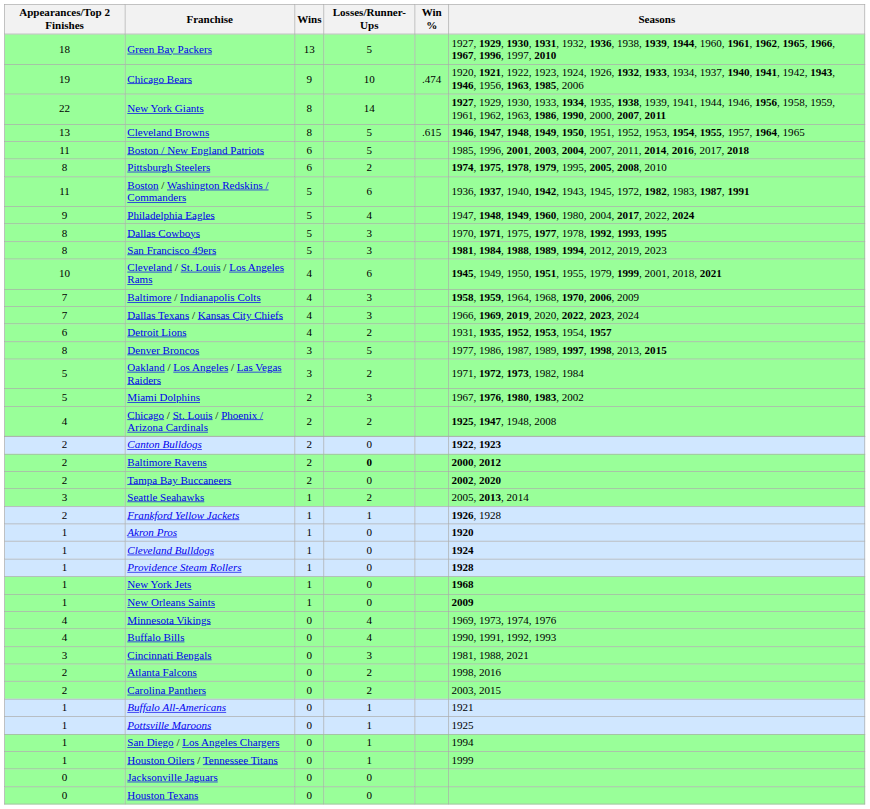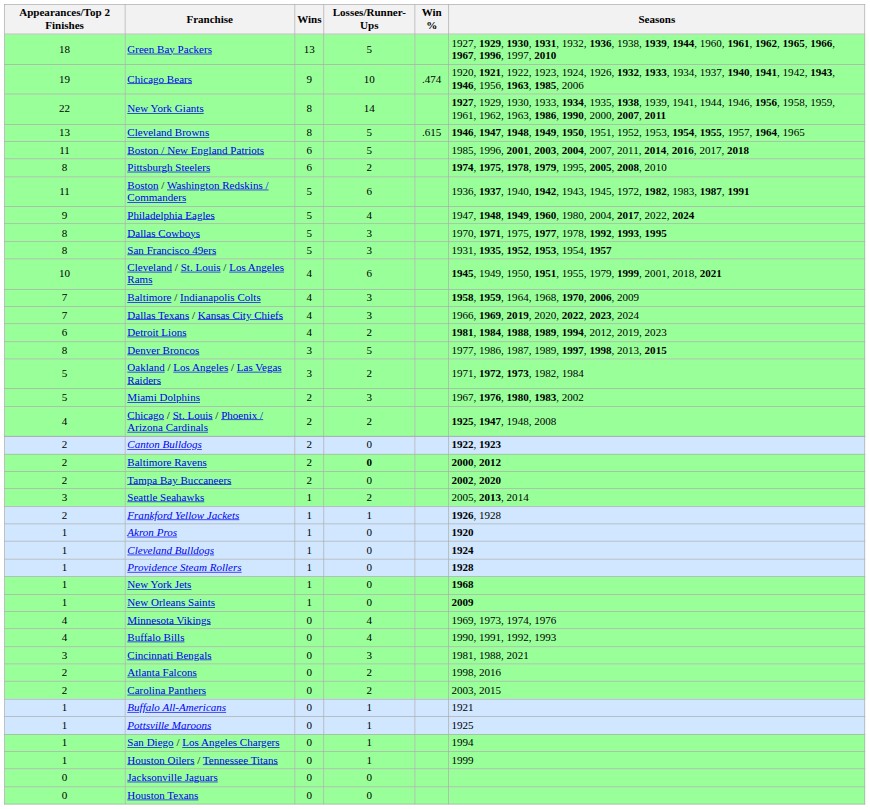 <table class="wikitable sortable" style="text-align: left;">
 <tr>
 <th>Appearances/Top 2 Finishes</th>
 <th>Franchise</th>
 <th>Wins</th>
 <th>Losses/Runner-Ups</th>
 <th>Win %</th>
 <th>Seasons</th>
 </tr>
 <tr style="background:#9f9;">
 <td style="text-align: center;">18</td>
 <td style="text-align: left;"><a href='#'>Green Bay Packers</a></td>
 <td style="text-align: center;">13</td>
 <td style="text-align: center;">5</td>
 <td style="text-align: center;"></td>
 <td>1927, <strong>1929</strong>, <strong>1930</strong>, <strong>1931</strong>, 1932, <strong>1936</strong>, 1938, <strong>1939</strong>, <strong>1944</strong>, 1960, <strong>1961</strong>, <strong>1962</strong>, <strong>1965</strong>, <strong>1966</strong>, <strong>1967</strong>, <strong>1996</strong>, 1997, <strong>2010</strong></td>
 </tr>
 <tr style="background:#9f9;">
 <td style="text-align: center;">19</td>
 <td style="text-align: left;"><a href='#'>Chicago Bears</a></td>
 <td style="text-align: center;">9</td>
 <td style="text-align: center;">10</td>
 <td style="text-align: center;">.474</td>
 <td>1920, <strong>1921</strong>, 1922, 1923, 1924, 1926, <strong>1932</strong>, <strong>1933</strong>, 1934, 1937, <strong>1940</strong>, <strong>1941</strong>, 1942, <strong>1943</strong>, <strong>1946</strong>, 1956, <strong>1963</strong>, <strong>1985</strong>, 2006</td>
 </tr>
 <tr style="background:#9f9;">
 <td style="text-align: center;">22</td>
 <td style="text-align: left;"><a href='#'>New York Giants</a></td>
 <td style="text-align: center;">8</td>
 <td style="text-align: center;">14</td>
 <td style="text-align: center;"></td>
 <td><strong>1927</strong>, 1929, 1930, 1933, <strong>1934</strong>, 1935, <strong>1938</strong>, 1939, 1941, 1944, 1946, <strong>1956</strong>,  1958, 1959, 1961, 1962, 1963, <strong>1986</strong>, <strong>1990</strong>, 2000, <strong>2007</strong>, <strong>2011</strong></td>
 </tr>
 <tr style="background:#9f9;">
 <td style="text-align: center;">13</td>
 <td style="text-align: left;"><a href='#'>Cleveland Browns</a></td>
 <td style="text-align: center;">8</td>
 <td style="text-align: center;">5</td>
 <td style="text-align: center;">.615</td>
 <td><strong>1946</strong>, <strong>1947</strong>, <strong>1948</strong>, <strong>1949</strong>, <strong>1950</strong>, 1951, 1952, 1953, <strong>1954</strong>, <strong>1955</strong>, 1957, <strong>1964</strong>, 1965</td>
 </tr>
 <tr style="background:#9f9;">
 <td style="text-align: center;">11</td>
 <td style="text-align: left;"><a href='#'>Boston / New England Patriots</a></td>
 <td style="text-align: center;">6</td>
 <td style="text-align: center;">5</td>
 <td style="text-align: center;"></td>
 <td>1985, 1996, <strong>2001</strong>, <strong>2003</strong>, <strong>2004</strong>, 2007, 2011, <strong>2014</strong>, <strong>2016</strong>, 2017, <strong>2018</strong></td>
 </tr>
 <tr style="background:#9f9;">
 <td style="text-align: center;">8</td>
 <td style="text-align: left;"><a href='#'>Pittsburgh Steelers</a></td>
 <td style="text-align: center;">6</td>
 <td style="text-align: center;">2</td>
 <td style="text-align: center;"></td>
 <td><strong>1974</strong>, <strong>1975</strong>, <strong>1978</strong>, <strong>1979</strong>, 1995, <strong>2005</strong>, <strong>2008</strong>, 2010</td>
 </tr>
 <tr style="background:#9f9;">
 <td style="text-align: center;">11</td>
 <td style="text-align: left;"><a href='#'>Boston</a> / <a href='#'>Washington Redskins / Commanders</a></td>
 <td style="text-align: center;">5</td>
 <td style="text-align: center;">6</td>
 <td style="text-align: center;"></td>
 <td>1936, <strong>1937</strong>, 1940, <strong>1942</strong>, 1943, 1945, 1972, <strong>1982</strong>, 1983, <strong>1987</strong>, <strong>1991</strong></td>
 </tr>
 <tr style="background:#9f9;">
 <td style="text-align: center;">9</td>
 <td style="text-align: left;"><a href='#'>Philadelphia Eagles</a></td>
 <td style="text-align: center;">5</td>
 <td style="text-align: center;">4</td>
 <td style="text-align: center;"></td>
 <td>1947, <strong>1948</strong>, <strong>1949</strong>, <strong>1960</strong>, 1980, 2004, <strong>2017</strong>, 2022, <strong>2024</strong></td>
 </tr>
 <tr style="background:#9f9;">
 <td style="text-align: center;">8</td>
 <td style="text-align: left;"><a href='#'>Dallas Cowboys</a></td>
 <td style="text-align: center;">5</td>
 <td style="text-align: center;">3</td>
 <td style="text-align: center;"></td>
 <td>1970, <strong>1971</strong>, 1975, <strong>1977</strong>, 1978, <strong>1992</strong>, <strong>1993</strong>, <strong>1995</strong></td>
 </tr>
 <tr style="background:#9f9;">
 <td style="text-align: center;">8</td>
 <td style="text-align: left;"><a href='#'>San Francisco 49ers</a></td>
 <td style="text-align: center;">5</td>
 <td style="text-align: center;">3</td>
 <td style="text-align: center;"></td>
-<td><strong>1981</strong>, <strong>1984</strong>, <strong>1988</strong>, <strong>1989</strong>, <strong>1994</strong>, 2012, 2019, 2023</td>
+<td>1931, <strong>1935</strong>, <strong>1952</strong>, <strong>1953</strong>, 1954, <strong>1957</strong></td>
 </tr>
 <tr style="background:#9f9;">
 <td style="text-align: center;">10</td>
 <td style="text-align: left;"><a href='#'>Cleveland</a> / <a href='#'>St. Louis</a> / <a href='#'>Los Angeles Rams</a></td>
 <td style="text-align: center;">4</td>
 <td style="text-align: center;">6</td>
 <td style="text-align: center;"></td>
 <td><strong>1945</strong>, 1949, 1950, <strong>1951</strong>, 1955, 1979, <strong>1999</strong>, 2001, 2018, <strong>2021</strong></td>
 </tr>
 <tr style="background:#9f9;">
 <td style="text-align: center;">7</td>
 <td style="text-align: left;"><a href='#'>Baltimore</a> / <a href='#'>Indianapolis Colts</a></td>
 <td style="text-align: center;">4</td>
 <td style="text-align: center;">3</td>
 <td style="text-align: center;"></td>
 <td><strong>1958</strong>, <strong>1959</strong>, 1964, 1968, <strong>1970</strong>, <strong>2006</strong>, 2009</td>
 </tr>
 <tr style="background:#9f9;">
 <td style="text-align: center;">7</td>
 <td style="text-align: left;"><a href='#'>Dallas Texans</a> / <a href='#'>Kansas City Chiefs</a></td>
 <td style="text-align: center;">4</td>
 <td style="text-align: center;">3</td>
 <td style="text-align: center;"></td>
 <td>1966, <strong>1969</strong>, <strong>2019</strong>, 2020, <strong>2022</strong>, <strong>2023</strong>, 2024</td>
 </tr>
 <tr style="background:#9f9;">
 <td style="text-align: center;">6</td>
 <td style="text-align: left;"><a href='#'>Detroit Lions</a></td>
 <td style="text-align: center;">4</td>
 <td style="text-align: center;">2</td>
 <td style="text-align: center;"></td>
-<td>1931, <strong>1935</strong>, <strong>1952</strong>, <strong>1953</strong>, 1954, <strong>1957</strong></td>
+<td><strong>1981</strong>, <strong>1984</strong>, <strong>1988</strong>, <strong>1989</strong>, <strong>1994</strong>, 2012, 2019, 2023</td>
 </tr>
 <tr style="background:#9f9;">
 <td style="text-align: center;">8</td>
 <td style="text-align: left;"><a href='#'>Denver Broncos</a></td>
 <td style="text-align: center;">3</td>
 <td style="text-align: center;">5</td>
 <td style="text-align: center;"></td>
 <td>1977, 1986, 1987, 1989, <strong>1997</strong>, <strong>1998</strong>, 2013, <strong>2015</strong></td>
 </tr>
 <tr style="background:#9f9;">
 <td style="text-align: center;">5</td>
 <td style="text-align: left;"><a href='#'>Oakland</a> / <a href='#'>Los Angeles</a> / <a href='#'>Las Vegas Raiders</a></td>
 <td style="text-align: center;">3</td>
 <td style="text-align: center;">2</td>
 <td style="text-align: center;"></td>
 <td>1971, <strong>1972</strong>, <strong>1973</strong>, 1982, 1984</td>
 </tr>
 <tr style="background:#9f9;">
 <td style="text-align: center;">5</td>
 <td style="text-align: left;"><a href='#'>Miami Dolphins</a></td>
 <td style="text-align: center;">2</td>
 <td style="text-align: center;">3</td>
 <td style="text-align: center;"></td>
 <td>1967, <strong>1976</strong>, <strong>1980</strong>, <strong>1983</strong>, 2002</td>
 </tr>
 <tr style="background:#9f9;">
 <td style="text-align: center;">4</td>
 <td style="text-align: left;"><a href='#'>Chicago</a> / <a href='#'>St. Louis</a> / <a href='#'>Phoenix / Arizona Cardinals</a></td>
 <td style="text-align: center;">2</td>
 <td style="text-align: center;">2</td>
 <td style="text-align: center;"></td>
 <td><strong>1925</strong>, <strong>1947</strong>, 1948, 2008</td>
 </tr>
 <tr style="background:#9f9;">
 </tr>
 <tr style="background:#d0e7ff;">
 <td style="text-align: center;">2</td>
 <td style="text-align: left;"><em><a href='#'>Canton Bulldogs</a></em></td>
 <td style="text-align: center;">2</td>
 <td style="text-align: center;">0</td>
 <td style="text-align: center;"></td>
 <td><strong>1922</strong>, <strong>1923</strong></td>
 </tr>
 <tr style="background:#9f9;">
 <td style="text-align: center;">2</td>
 <td style="text-align: left;"><a href='#'>Baltimore Ravens</a></td>
 <td style="text-align: center;">2</td>
 <td style="text-align: center;"><strong>0</strong></td>
 <td style="text-align: center;"></td>
 <td><strong>2000</strong>, <strong>2012</strong></td>
 </tr>
 <tr style="background:#9f9;">
 <td style="text-align: center;">2</td>
 <td style="text-align: left;"><a href='#'>Tampa Bay Buccaneers</a></td>
 <td style="text-align: center;">2</td>
 <td style="text-align: center;">0</td>
 <td style="text-align: center;"></td>
 <td><strong>2002</strong>, <strong>2020</strong></td>
 </tr>
 <tr style="background:#9f9;">
 <td style="text-align: center;">3</td>
 <td style="text-align: left;"><a href='#'>Seattle Seahawks</a></td>
 <td style="text-align: center;">1</td>
 <td style="text-align: center;">2</td>
 <td style="text-align: center;"></td>
 <td>2005, <strong>2013</strong>, 2014</td>
 </tr>
 <tr style="background:#d0e7ff;">
 <td style="text-align: center;">2</td>
 <td style="text-align: left;"><em><a href='#'>Frankford Yellow Jackets</a></em></td>
 <td style="text-align: center;">1</td>
 <td style="text-align: center;">1</td>
 <td style="text-align: center;"></td>
 <td><strong>1926</strong>, 1928</td>
 </tr>
 <tr style="background:#d0e7ff;">
 <td style="text-align: center;">1</td>
 <td style="text-align: left;"><em><a href='#'>Akron Pros</a></em></td>
 <td style="text-align: center;">1</td>
 <td style="text-align: center;">0</td>
 <td style="text-align: center;"></td>
 <td><strong>1920</strong></td>
 </tr>
 <tr style="background:#d0e7ff;">
 <td style="text-align: center;">1</td>
 <td style="text-align: left;"><em><a href='#'>Cleveland Bulldogs</a></em></td>
 <td style="text-align: center;">1</td>
 <td style="text-align: center;">0</td>
 <td style="text-align: center;"></td>
 <td><strong>1924</strong></td>
 </tr>
 <tr style="background:#d0e7ff;">
 <td style="text-align: center;">1</td>
 <td style="text-align: left;"><em><a href='#'>Providence Steam Rollers</a></em></td>
 <td style="text-align: center;">1</td>
 <td style="text-align: center;">0</td>
 <td style="text-align: center;"></td>
 <td><strong>1928</strong></td>
 </tr>
 <tr style="background:#9f9;">
 <td style="text-align: center;">1</td>
 <td style="text-align: left;"><a href='#'>New York Jets</a></td>
 <td style="text-align: center;">1</td>
 <td style="text-align: center;">0</td>
 <td style="text-align: center;"></td>
 <td><strong>1968</strong></td>
 </tr>
 <tr style="background:#9f9;">
 <td style="text-align: center;">1</td>
 <td style="text-align: left;"><a href='#'>New Orleans Saints</a></td>
 <td style="text-align: center;">1</td>
 <td style="text-align: center;">0</td>
 <td style="text-align: center;"></td>
 <td><strong>2009</strong></td>
 </tr>
 <tr style="background:#9f9;">
 <td style="text-align: center;">4</td>
 <td style="text-align: left;"><a href='#'>Minnesota Vikings</a></td>
 <td style="text-align: center;">0</td>
 <td style="text-align: center;">4</td>
 <td style="text-align: center;"></td>
 <td>1969, 1973, 1974, 1976</td>
 </tr>
 <tr style="background:#9f9;">
 <td style="text-align: center;">4</td>
 <td style="text-align: left;"><a href='#'>Buffalo Bills</a></td>
 <td style="text-align: center;">0</td>
 <td style="text-align: center;">4</td>
 <td style="text-align: center;"></td>
 <td>1990, 1991, 1992, 1993</td>
 </tr>
 <tr style="background:#9f9;">
 <td style="text-align: center;">3</td>
 <td style="text-align: left;"><a href='#'>Cincinnati Bengals</a></td>
 <td style="text-align: center;">0</td>
 <td style="text-align: center;">3</td>
 <td style="text-align: center;"></td>
 <td>1981, 1988, 2021</td>
 </tr>
 <tr style="background:#9f9;">
 <td style="text-align: center;">2</td>
 <td style="text-align: left;"><a href='#'>Atlanta Falcons</a></td>
 <td style="text-align: center;">0</td>
 <td style="text-align: center;">2</td>
 <td style="text-align: center;"></td>
 <td>1998, 2016</td>
 </tr>
 <tr style="background:#9f9;">
 <td style="text-align: center;">2</td>
 <td style="text-align: left;"><a href='#'>Carolina Panthers</a></td>
 <td style="text-align: center;">0</td>
 <td style="text-align: center;">2</td>
 <td style="text-align: center;"></td>
 <td>2003, 2015</td>
 </tr>
 <tr style="background:#d0e7ff;">
 <td style="text-align: center;">1</td>
 <td style="text-align: left;"><em><a href='#'>Buffalo All-Americans</a></em></td>
 <td style="text-align: center;">0</td>
 <td style="text-align: center;">1</td>
 <td style="text-align: center;"></td>
 <td>1921</td>
 </tr>
 <tr style="background:#d0e7ff;">
 <td style="text-align: center;">1</td>
 <td style="text-align: left;"><em><a href='#'>Pottsville Maroons</a></em></td>
 <td style="text-align: center;">0</td>
 <td style="text-align: center;">1</td>
 <td style="text-align: center;"></td>
 <td>1925</td>
 </tr>
 <tr style="background:#9f9;">
 <td style="text-align: center;">1</td>
 <td style="text-align: left;"><a href='#'>San Diego</a> / <a href='#'>Los Angeles Chargers</a></td>
 <td style="text-align: center;">0</td>
 <td style="text-align: center;">1</td>
 <td style="text-align: center;"></td>
 <td>1994</td>
 </tr>
 <tr style="background:#9f9;">
 <td style="text-align: center;">1</td>
 <td style="text-align: left;"><a href='#'>Houston Oilers</a> / <a href='#'>Tennessee Titans</a></td>
 <td style="text-align: center;">0</td>
 <td style="text-align: center;">1</td>
 <td style="text-align: center;"></td>
 <td>1999</td>
 </tr>
 <tr style="background:#9f9;">
 <td style="text-align: center;">0</td>
 <td style="text-align: left;"><a href='#'>Jacksonville Jaguars</a></td>
 <td style="text-align: center;">0</td>
 <td style="text-align: center;">0</td>
 <td style="text-align: center;"></td>
 <td></td>
 </tr>
 <tr style="background:#9f9;">
 <td style="text-align: center;">0</td>
 <td style="text-align: left;"><a href='#'>Houston Texans</a></td>
 <td style="text-align: center;">0</td>
 <td style="text-align: center;">0</td>
 <td style="text-align: center;"></td>
 <td></td>
 </tr>
 </table>
